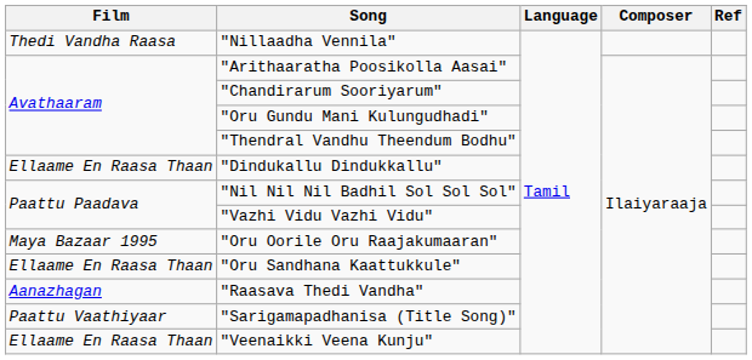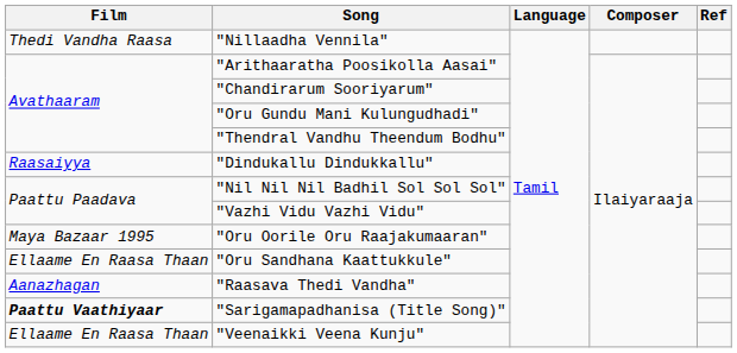 <table class="wikitable sortable" style="font-size:95%;">
 <tr>
 <th>Film</th>
 <th>Song</th>
 <th>Language</th>
 <th>Composer</th>
 <th>Ref</th>
 </tr>
 <tr>
 <td><em>Thedi Vandha Raasa</em></td>
 <td>"Nillaadha Vennila"</td>
 <td rowspan="13"><a href='#'>Tamil</a></td>
 <td></td>
 <td></td>
 </tr>
 <tr>
 <td rowspan="4"><em><a href='#'>Avathaaram</a></em></td>
 <td>"Arithaaratha Poosikolla Aasai"</td>
 <td rowspan="12">Ilaiyaraaja</td>
 <td></td>
 </tr>
 <tr>
 <td>"Chandirarum Sooriyarum"</td>
 <td></td>
 </tr>
 <tr>
 <td>"Oru Gundu Mani Kulungudhadi"</td>
 <td></td>
 </tr>
 <tr>
 <td>"Thendral Vandhu Theendum Bodhu"</td>
 <td></td>
 </tr>
 <tr>
-<td><em>Ellaame En Raasa Thaan</em></td>
+<td><em><a href='#'>Raasaiyya</a></em></td>
 <td>"Dindukallu Dindukkallu"</td>
 <td></td>
 </tr>
 <tr>
 <td rowspan="2"><em>Paattu Paadava</em></td>
 <td>"Nil Nil Nil Badhil Sol Sol Sol"</td>
 <td></td>
 </tr>
 <tr>
 <td>"Vazhi Vidu Vazhi Vidu"</td>
 <td></td>
 </tr>
 <tr>
 <td><em>Maya Bazaar 1995</em></td>
 <td>"Oru Oorile Oru Raajakumaaran"</td>
 <td></td>
 </tr>
 <tr>
 <td><em>Ellaame En Raasa Thaan</em></td>
 <td>"Oru Sandhana Kaattukkule"</td>
 <td></td>
 </tr>
 <tr>
 <td><em><a href='#'>Aanazhagan</a></em></td>
 <td>"Raasava Thedi Vandha"</td>
 <td></td>
 </tr>
 <tr>
-<td><em>Paattu Vaathiyaar</em></td>
+<td><strong><em>Paattu Vaathiyaar</em></strong></td>
 <td>"Sarigamapadhanisa (Title Song)"</td>
 <td></td>
 </tr>
 <tr>
 <td><em>Ellaame En Raasa Thaan</em></td>
 <td>"Veenaikki Veena Kunju"</td>
 <td></td>
 </tr>
 </table>
